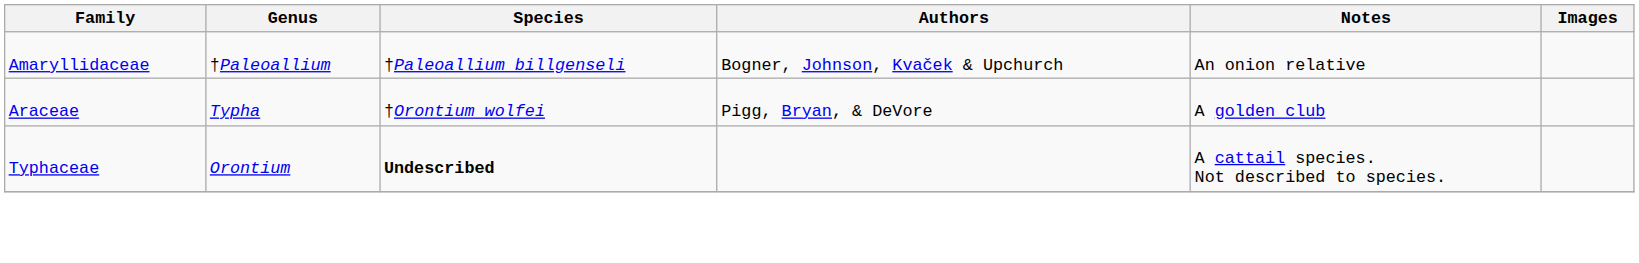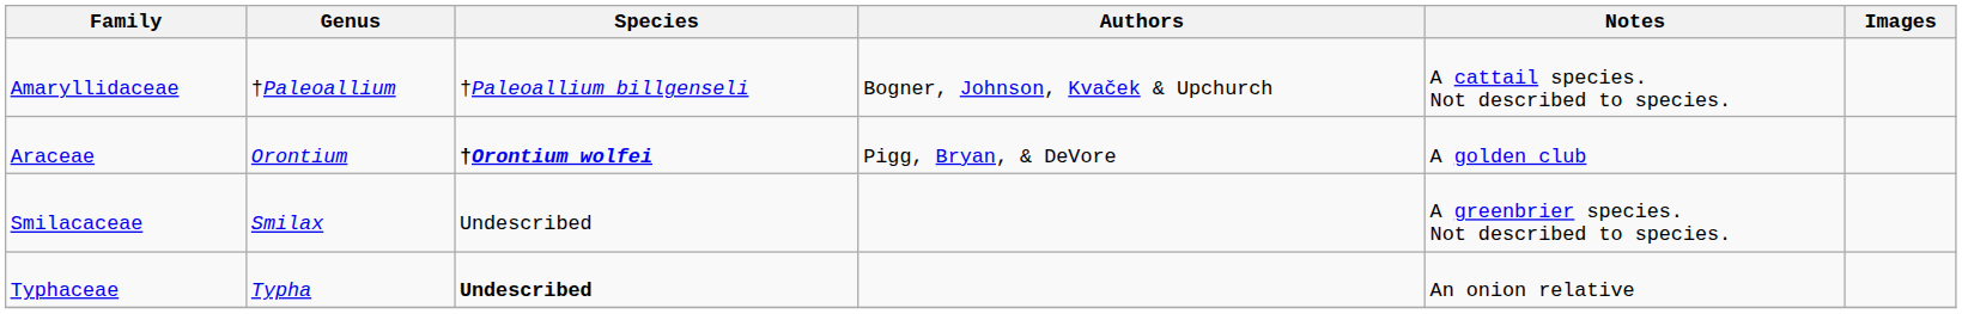 <table class="wikitable sortable"  style="margin:auto; width:100%;">
 <tr>
 <th>Family</th>
 <th>Genus</th>
 <th>Species</th>
 <th>Authors</th>
 <th>Notes</th>
 <th>Images</th>
 </tr>
 <tr>
 <td><br><a href='#'>Amaryllidaceae</a></td>
 <td><br>†<em><a href='#'>Paleoallium</a></em></td>
 <td><br>†<em><a href='#'>Paleoallium billgenseli</a></em></td>
 <td><br>Bogner, <a href='#'>Johnson</a>, <a href='#'>Kvaček</a> & Upchurch</td>
-<td><br>An onion relative</td>
+<td><br>A <a href='#'>cattail</a> species.<br>Not described to species.</td>
 <td><br></td>
 </tr>
 <tr>
 <td><br><a href='#'>Araceae</a></td>
-<td><br><em><a href='#'>Typha</a></em></td>
-<td><br>†<em><a href='#'>Orontium wolfei</a></em></td>
+<td><br><em><a href='#'>Orontium</a></em></td>
+<td><strong><br>†<em><a href='#'>Orontium wolfei</a></em></strong></td>
 <td><br>Pigg, <a href='#'>Bryan</a>, & DeVore</td>
 <td><br>A <a href='#'>golden club</a></td>
 <td><br></td>
 </tr>
 <tr>
+<td><br><a href='#'>Smilacaceae</a></td>
+<td><br><em><a href='#'>Smilax</a></em></td>
+<td><br>Undescribed</td>
+<td></td>
+<td><br>A <a href='#'>greenbrier</a> species.<br>Not described to species.</td>
+<td></td>
+</tr>
+<tr>
 <td><br><a href='#'>Typhaceae</a></td>
-<td><br><em><a href='#'>Orontium</a></em></td>
+<td><br><em><a href='#'>Typha</a></em></td>
 <td><strong><br>Undescribed</strong></td>
 <td></td>
-<td><br>A <a href='#'>cattail</a> species.<br>Not described to species.</td>
+<td><br>An onion relative</td>
 <td></td>
 </tr>
 <tr>
 </tr>
 </table>
